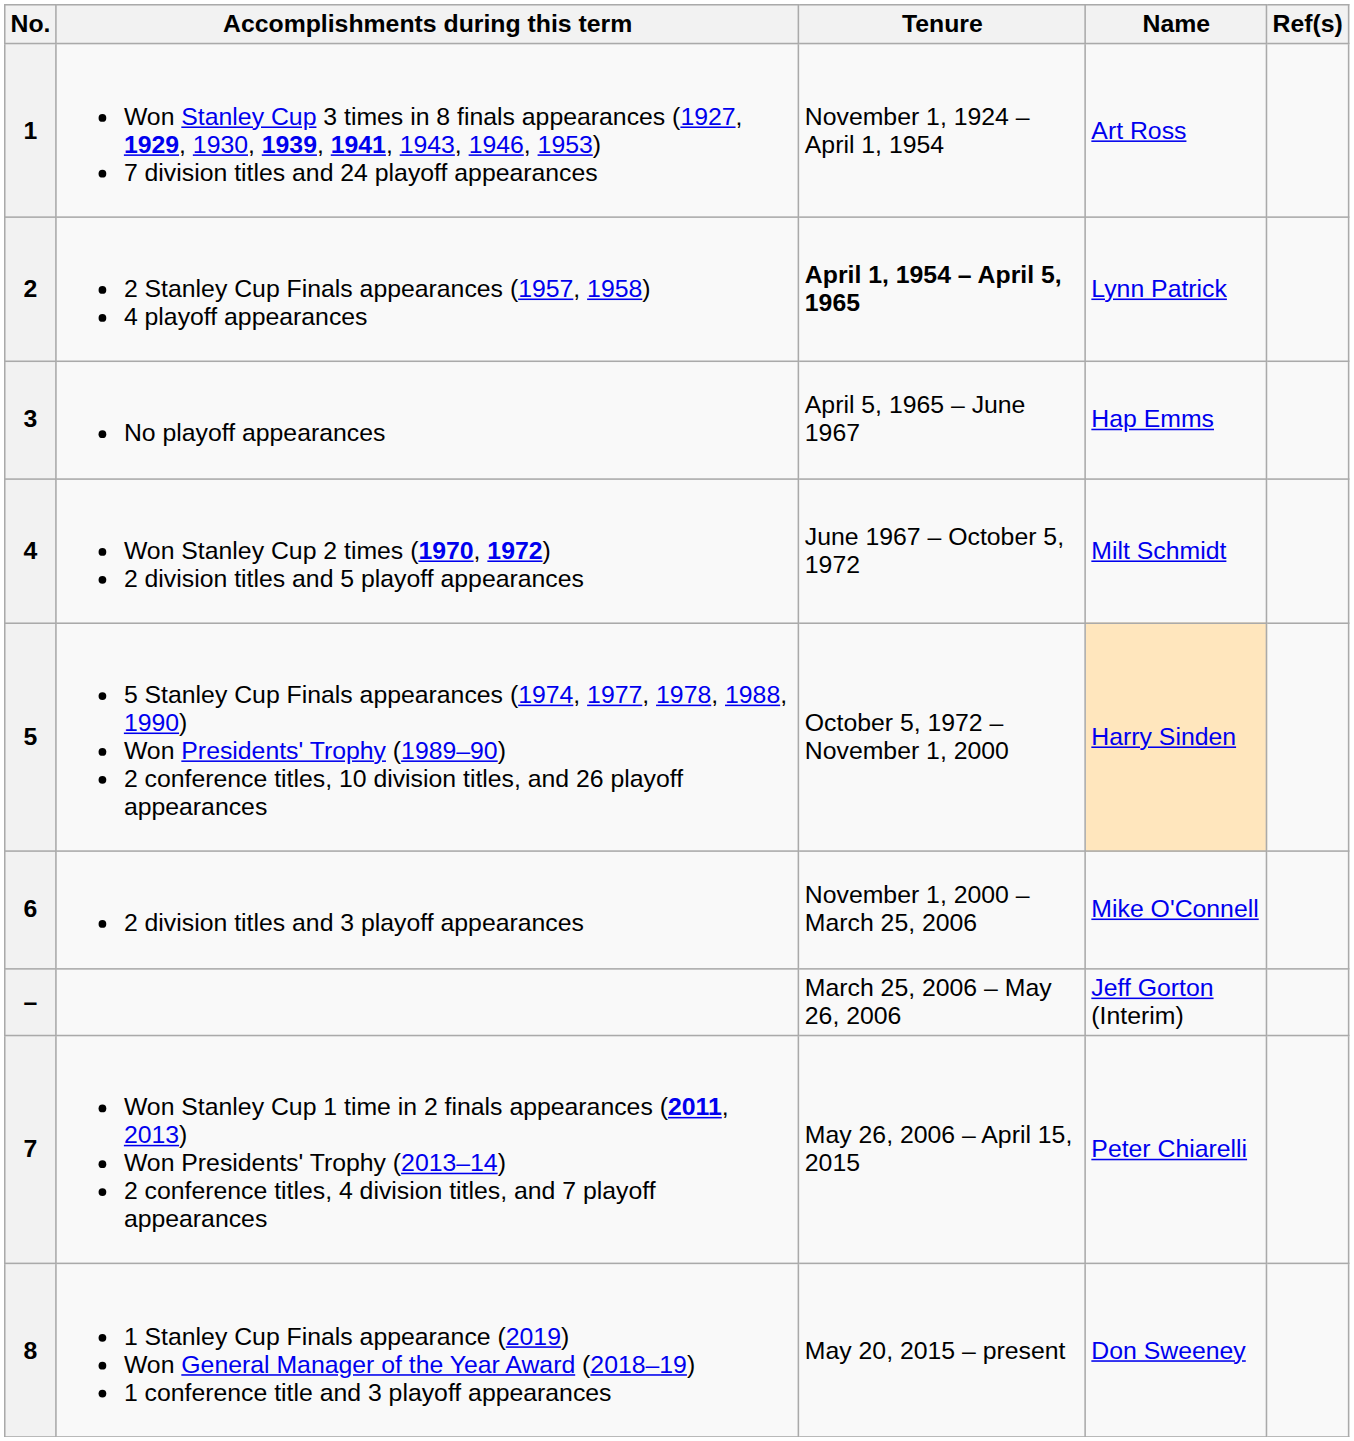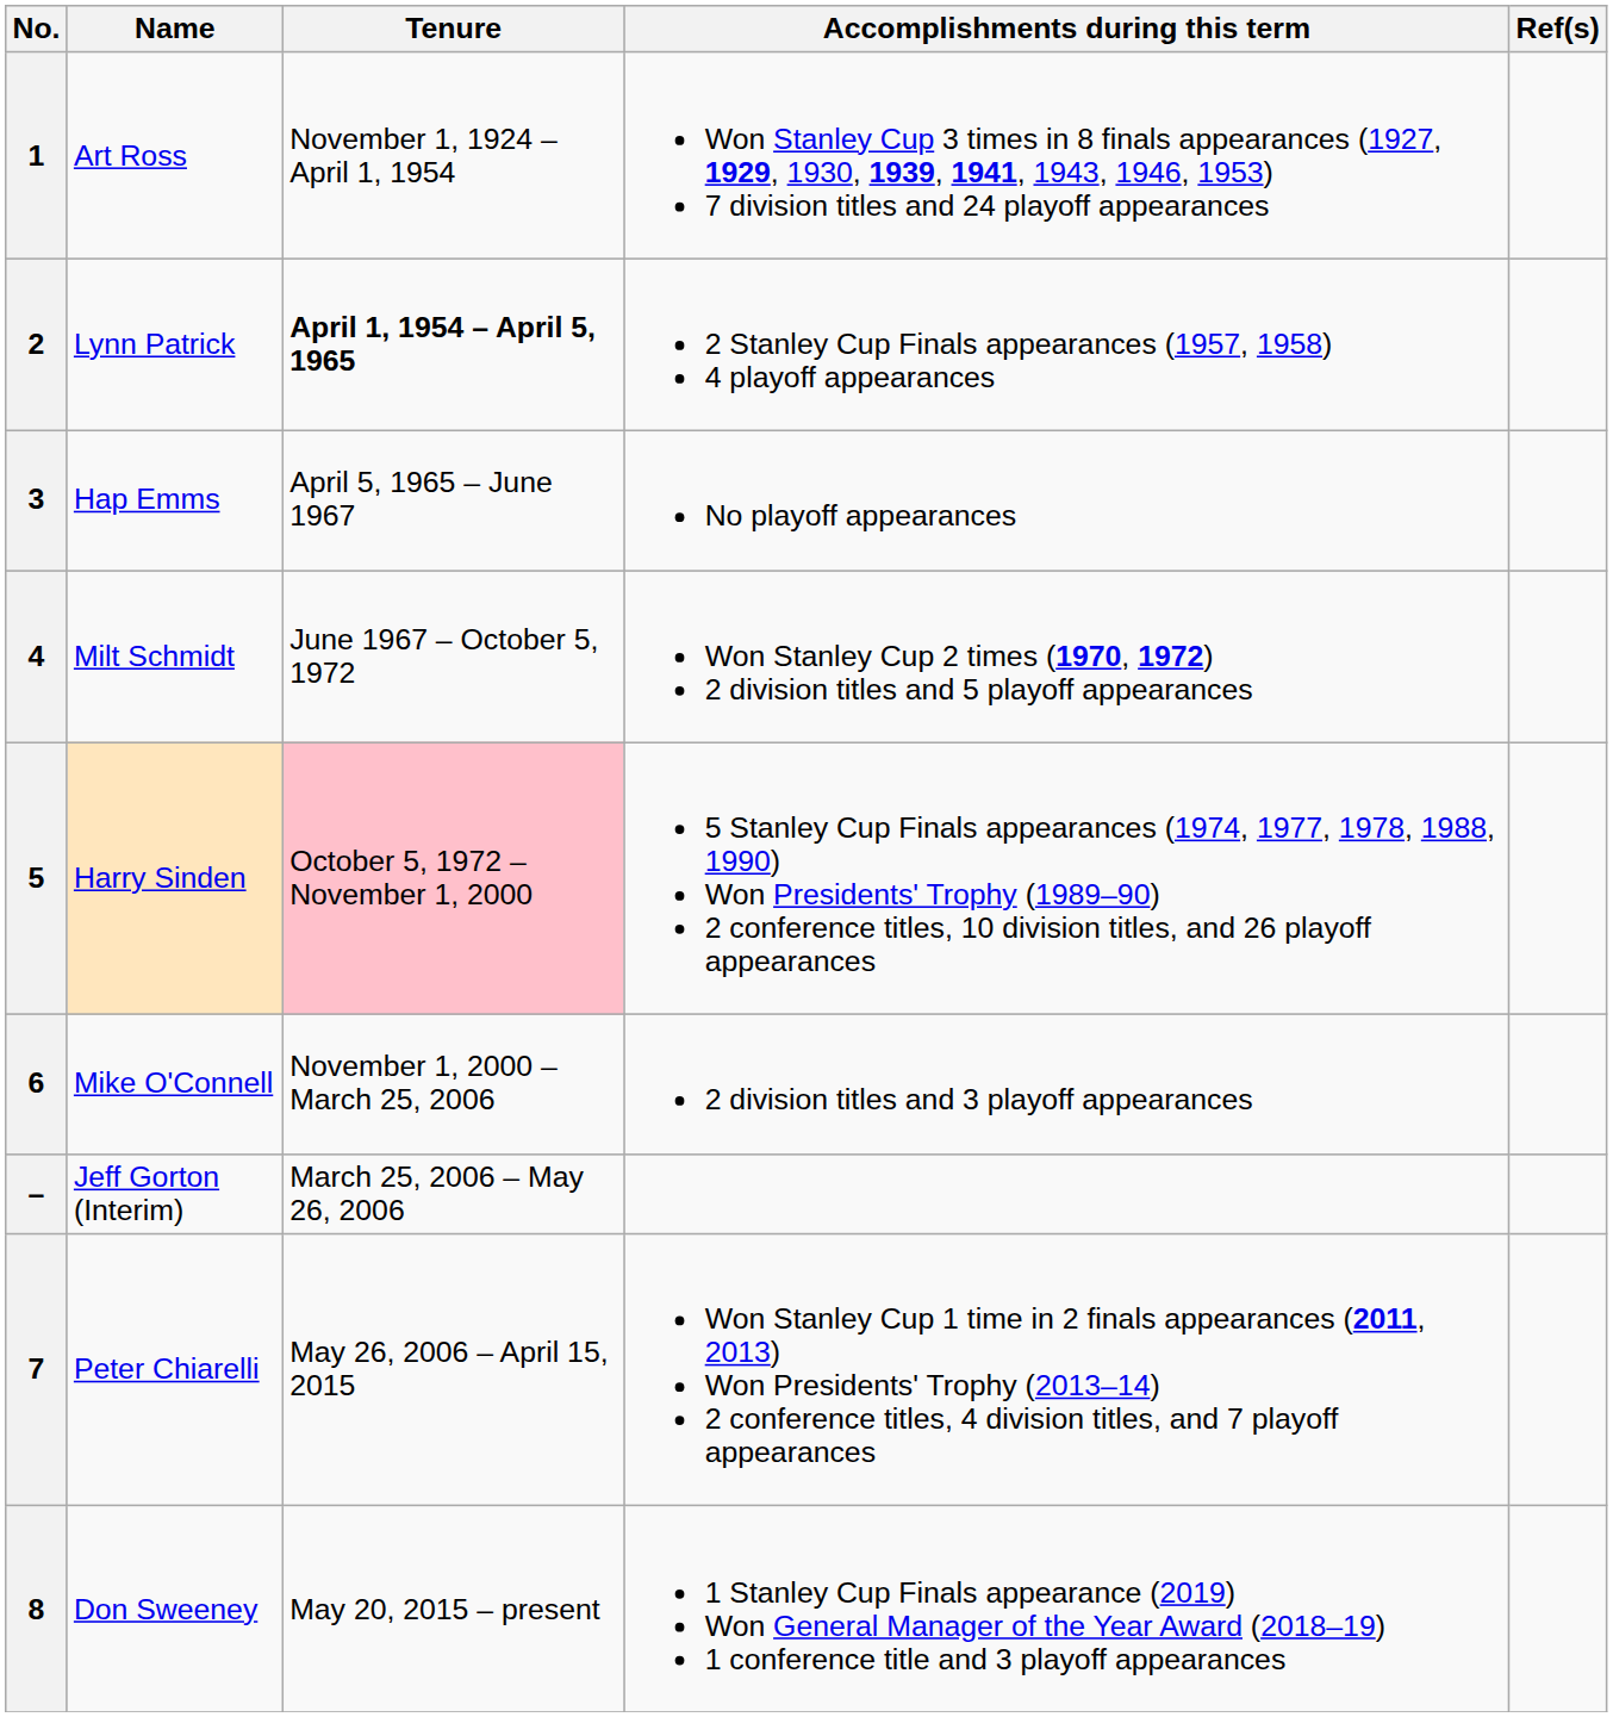 <table class="wikitable">
 <tr>
 <th scope="col">No.</th>
+<th scope="col">Name</th>
+<th scope="col">Tenure</th>
 <th scope="col">Accomplishments during this term</th>
-<th scope="col">Tenure</th>
-<th scope="col">Name</th>
 <th scope="col">Ref(s)</th>
 </tr>
 <tr>
 <th scope="row">1</th>
+<td><a href='#'>Art Ross</a></td>
+<td>November 1, 1924 – April 1, 1954</td>
 <td><br><ul><li>Won <a href='#'>Stanley Cup</a> 3 times in 8 finals appearances (<a href='#'>1927</a>, <strong><a href='#'>1929</a></strong>, <a href='#'>1930</a>, <strong><a href='#'>1939</a></strong>, <strong><a href='#'>1941</a></strong>, <a href='#'>1943</a>, <a href='#'>1946</a>, <a href='#'>1953</a>)</li><li>7 division titles and 24 playoff appearances</li></ul></td>
-<td>November 1, 1924 – April 1, 1954</td>
-<td><a href='#'>Art Ross</a></td>
 <td></td>
 </tr>
 <tr>
 <th scope="row">2</th>
+<td><a href='#'>Lynn Patrick</a></td>
+<td><strong>April 1, 1954 – April 5, 1965</strong></td>
 <td><br><ul><li>2 Stanley Cup Finals appearances (<a href='#'>1957</a>, <a href='#'>1958</a>)</li><li>4 playoff appearances</li></ul></td>
-<td><strong>April 1, 1954 – April 5, 1965</strong></td>
-<td><a href='#'>Lynn Patrick</a></td>
 <td></td>
 </tr>
 <tr>
 <th scope="row">3</th>
+<td><a href='#'>Hap Emms</a></td>
+<td>April 5, 1965 – June 1967</td>
 <td><br><ul><li>No playoff appearances</li></ul></td>
-<td>April 5, 1965 – June 1967</td>
-<td><a href='#'>Hap Emms</a></td>
 <td></td>
 </tr>
 <tr>
 <th scope="row">4</th>
+<td><a href='#'>Milt Schmidt</a></td>
+<td>June 1967 – October 5, 1972</td>
 <td><br><ul><li>Won Stanley Cup 2 times (<strong><a href='#'>1970</a></strong>, <strong><a href='#'>1972</a></strong>)</li><li>2 division titles and 5 playoff appearances</li></ul></td>
-<td>June 1967 – October 5, 1972</td>
-<td><a href='#'>Milt Schmidt</a></td>
 <td></td>
 </tr>
 <tr>
 <th scope="row">5</th>
+<td style="background: #FFE6BD;"><a href='#'>Harry Sinden</a></td>
+<td style="background: pink;">October 5, 1972 – November 1, 2000</td>
 <td><br><ul><li>5 Stanley Cup Finals appearances (<a href='#'>1974</a>, <a href='#'>1977</a>, <a href='#'>1978</a>, <a href='#'>1988</a>, <a href='#'>1990</a>)</li><li>Won <a href='#'>Presidents' Trophy</a> (<a href='#'>1989–90</a>)</li><li>2 conference titles, 10 division titles, and 26 playoff appearances</li></ul></td>
-<td>October 5, 1972 – November 1, 2000</td>
-<td style="background: #FFE6BD;"><a href='#'>Harry Sinden</a></td>
 <td></td>
 </tr>
 <tr>
 <th scope="row">6</th>
+<td><a href='#'>Mike O'Connell</a></td>
+<td>November 1, 2000 – March 25, 2006</td>
 <td><br><ul><li>2 division titles and 3 playoff appearances</li></ul></td>
-<td>November 1, 2000 – March 25, 2006</td>
-<td><a href='#'>Mike O'Connell</a></td>
 <td></td>
 </tr>
 <tr>
 <th scope="row">–</th>
+<td><a href='#'>Jeff Gorton</a> (Interim)</td>
+<td>March 25, 2006 – May 26, 2006</td>
 <td></td>
-<td>March 25, 2006 – May 26, 2006</td>
-<td><a href='#'>Jeff Gorton</a> (Interim)</td>
 <td></td>
 </tr>
 <tr>
 <th scope="row">7</th>
+<td><a href='#'>Peter Chiarelli</a></td>
+<td>May 26, 2006 – April 15, 2015</td>
 <td><br><ul><li>Won Stanley Cup 1 time in 2 finals appearances (<strong><a href='#'>2011</a></strong>, <a href='#'>2013</a>)</li><li>Won Presidents' Trophy (<a href='#'>2013–14</a>)</li><li>2 conference titles, 4 division titles, and 7 playoff appearances</li></ul></td>
-<td>May 26, 2006 – April 15, 2015</td>
-<td><a href='#'>Peter Chiarelli</a></td>
 <td></td>
 </tr>
 <tr>
 <th scope="row">8</th>
+<td><a href='#'>Don Sweeney</a></td>
+<td>May 20, 2015 – present</td>
 <td><br><ul><li>1 Stanley Cup Finals appearance (<a href='#'>2019</a>)</li><li>Won <a href='#'>General Manager of the Year Award</a> (<a href='#'>2018–19</a>)</li><li>1 conference title and 3 playoff appearances</li></ul></td>
-<td>May 20, 2015 – present</td>
-<td><a href='#'>Don Sweeney</a></td>
 <td></td>
 </tr>
 </table>
